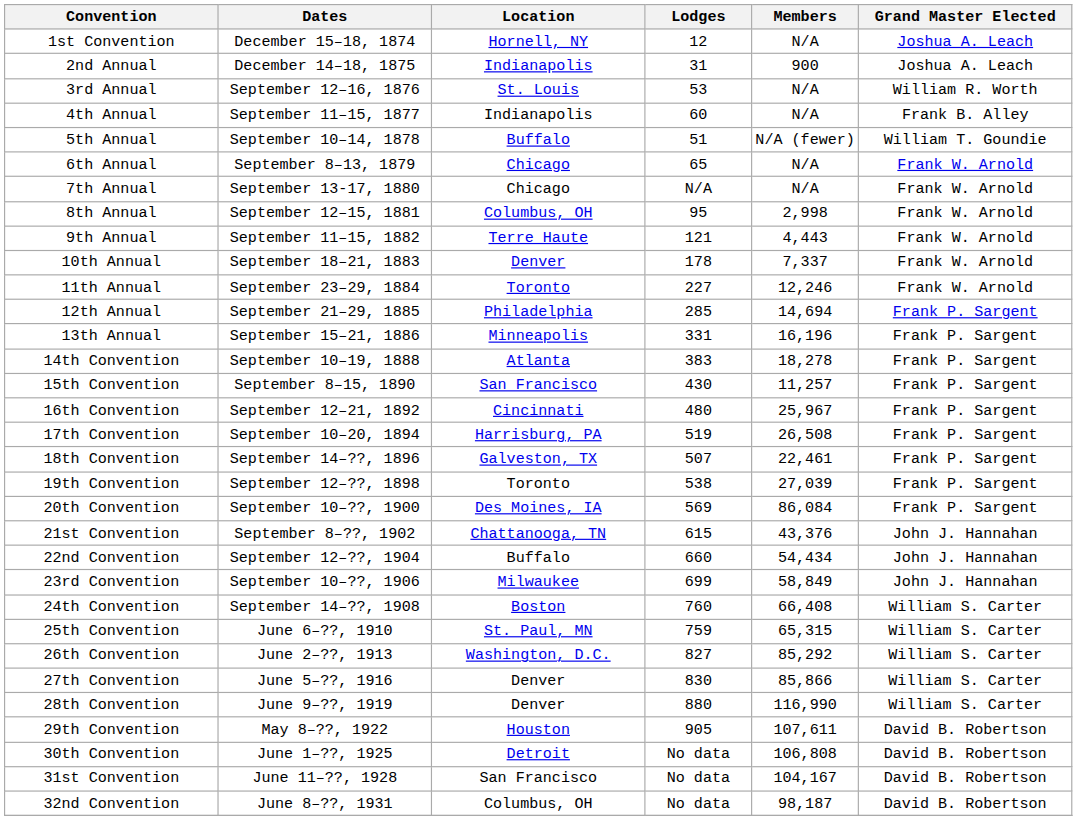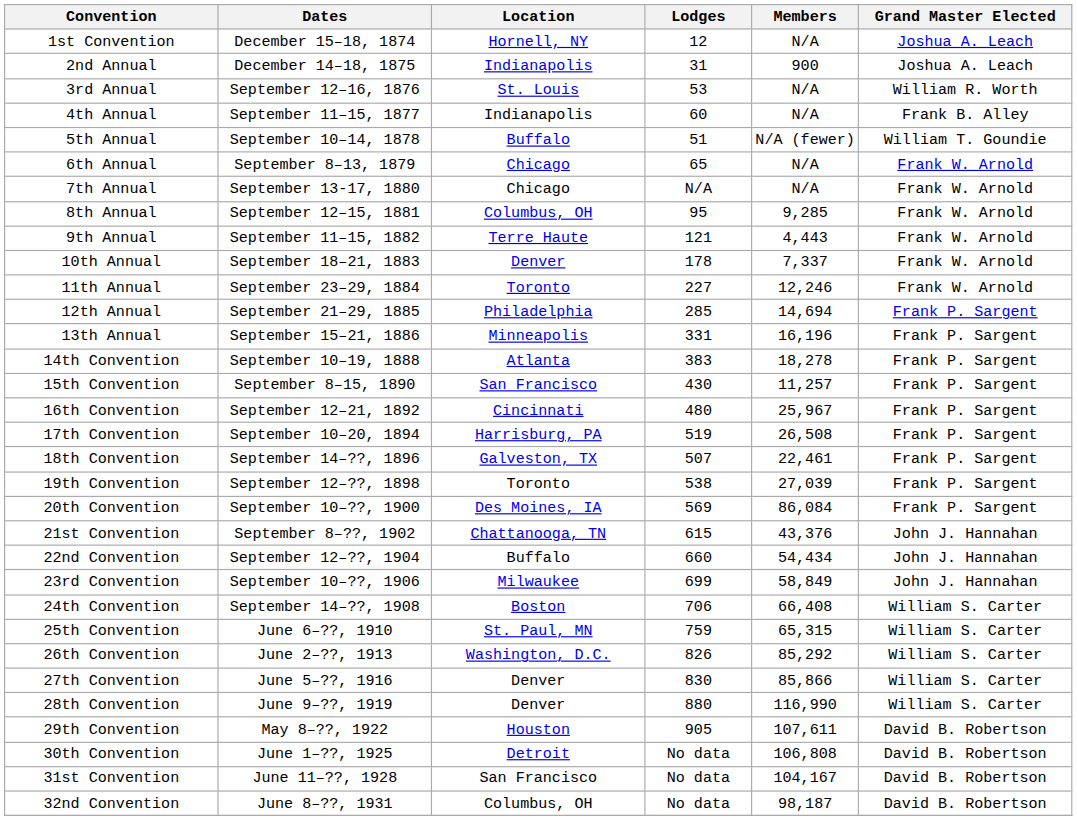 <table class="wikitable" border="1" style="Background:#ffffff">
 <tr>
 <th width=20%>Convention</th>
 <th width=20%>Dates</th>
 <th width=20%>Location</th>
 <th width=10%>Lodges</th>
 <th width=10%>Members</th>
 <th>Grand Master Elected</th>
 </tr>
 <tr>
 <td align="center">1st Convention</td>
 <td align="center">December 15–18, 1874</td>
 <td align="center"><a href='#'>Hornell, NY</a></td>
 <td align="center">12</td>
 <td align="center">N/A</td>
 <td align="center"><a href='#'>Joshua A. Leach</a></td>
 </tr>
 <tr>
 <td align="center">2nd Annual</td>
 <td align="center">December 14–18, 1875</td>
 <td align="center"><a href='#'>Indianapolis</a></td>
 <td align="center">31</td>
 <td align="center">900</td>
 <td align="center">Joshua A. Leach</td>
 </tr>
 <tr>
 <td align="center">3rd Annual</td>
 <td align="center">September 12–16, 1876</td>
 <td align="center"><a href='#'>St. Louis</a></td>
 <td align="center">53</td>
 <td align="center">N/A</td>
 <td align="center">William R. Worth</td>
 </tr>
 <tr>
 <td align="center">4th Annual</td>
 <td align="center">September 11–15, 1877</td>
 <td align="center">Indianapolis</td>
 <td align="center">60</td>
 <td align="center">N/A</td>
 <td align="center">Frank B. Alley</td>
 </tr>
 <tr>
 <td align="center">5th Annual</td>
 <td align="center">September 10–14, 1878</td>
 <td align="center"><a href='#'>Buffalo</a></td>
 <td align="center">51</td>
 <td align="center">N/A (fewer)</td>
 <td align="center">William T. Goundie</td>
 </tr>
 <tr>
 <td align="center">6th Annual</td>
 <td align="center">September 8–13, 1879</td>
 <td align="center"><a href='#'>Chicago</a></td>
 <td align="center">65</td>
 <td align="center">N/A</td>
 <td align="center"><a href='#'>Frank W. Arnold</a></td>
 </tr>
 <tr>
 <td align="center">7th Annual</td>
 <td align="center">September 13-17, 1880</td>
 <td align="center">Chicago</td>
 <td align="center">N/A</td>
 <td align="center">N/A</td>
 <td align="center">Frank W. Arnold</td>
 </tr>
 <tr>
 <td align="center">8th Annual</td>
 <td align="center">September 12–15, 1881</td>
 <td align="center"><a href='#'>Columbus, OH</a></td>
 <td align="center">95</td>
-<td align="center">2,998</td>
+<td align="center">9,285</td>
 <td align="center">Frank W. Arnold</td>
 </tr>
 <tr>
 <td align="center">9th Annual</td>
 <td align="center">September 11–15, 1882</td>
 <td align="center"><a href='#'>Terre Haute</a></td>
 <td align="center">121</td>
 <td align="center">4,443</td>
 <td align="center">Frank W. Arnold</td>
 </tr>
 <tr>
 <td align="center">10th Annual</td>
 <td align="center">September 18–21, 1883</td>
 <td align="center"><a href='#'>Denver</a></td>
 <td align="center">178</td>
 <td align="center">7,337</td>
 <td align="center">Frank W. Arnold</td>
 </tr>
 <tr>
 <td align="center">11th Annual</td>
 <td align="center">September 23–29, 1884</td>
 <td align="center"><a href='#'>Toronto</a></td>
 <td align="center">227</td>
 <td align="center">12,246</td>
 <td align="center">Frank W. Arnold</td>
 </tr>
 <tr>
 <td align="center">12th Annual</td>
 <td align="center">September 21–29, 1885</td>
 <td align="center"><a href='#'>Philadelphia</a></td>
 <td align="center">285</td>
 <td align="center">14,694</td>
 <td align="center"><a href='#'>Frank P. Sargent</a></td>
 </tr>
 <tr>
 <td align="center">13th Annual</td>
 <td align="center">September 15–21, 1886</td>
 <td align="center"><a href='#'>Minneapolis</a></td>
 <td align="center">331</td>
 <td align="center">16,196</td>
 <td align="center">Frank P. Sargent</td>
 </tr>
 <tr>
 <td align="center">14th Convention</td>
 <td align="center">September 10–19, 1888</td>
 <td align="center"><a href='#'>Atlanta</a></td>
 <td align="center">383</td>
 <td align="center">18,278</td>
 <td align="center">Frank P. Sargent</td>
 </tr>
 <tr>
 <td align="center">15th Convention</td>
 <td align="center">September 8–15, 1890</td>
 <td align="center"><a href='#'>San Francisco</a></td>
 <td align="center">430</td>
 <td align="center">11,257</td>
 <td align="center">Frank P. Sargent</td>
 </tr>
 <tr>
 <td align="center">16th Convention</td>
 <td align="center">September 12–21, 1892</td>
 <td align="center"><a href='#'>Cincinnati</a></td>
 <td align="center">480</td>
 <td align="center">25,967</td>
 <td align="center">Frank P. Sargent</td>
 </tr>
 <tr>
 <td align="center">17th Convention</td>
 <td align="center">September 10–20, 1894</td>
 <td align="center"><a href='#'>Harrisburg, PA</a></td>
 <td align="center">519</td>
 <td align="center">26,508</td>
 <td align="center">Frank P. Sargent</td>
 </tr>
 <tr>
 <td align="center">18th Convention</td>
 <td align="center">September 14–??, 1896</td>
 <td align="center"><a href='#'>Galveston, TX</a></td>
 <td align="center">507</td>
 <td align="center">22,461</td>
 <td align="center">Frank P. Sargent</td>
 </tr>
 <tr>
 <td align="center">19th Convention</td>
 <td align="center">September 12–??, 1898</td>
 <td align="center">Toronto</td>
 <td align="center">538</td>
 <td align="center">27,039</td>
 <td align="center">Frank P. Sargent</td>
 </tr>
 <tr>
 <td align="center">20th Convention</td>
 <td align="center">September 10–??, 1900</td>
 <td align="center"><a href='#'>Des Moines, IA</a></td>
 <td align="center">569</td>
 <td align="center">86,084</td>
 <td align="center">Frank P. Sargent</td>
 </tr>
 <tr>
 <td align="center">21st Convention</td>
 <td align="center">September 8–??, 1902</td>
 <td align="center"><a href='#'>Chattanooga, TN</a></td>
 <td align="center">615</td>
 <td align="center">43,376</td>
 <td align="center">John J. Hannahan</td>
 </tr>
 <tr>
 <td align="center">22nd Convention</td>
 <td align="center">September 12–??, 1904</td>
 <td align="center">Buffalo</td>
 <td align="center">660</td>
 <td align="center">54,434</td>
 <td align="center">John J. Hannahan</td>
 </tr>
 <tr>
 <td align="center">23rd Convention</td>
 <td align="center">September 10–??, 1906</td>
 <td align="center"><a href='#'>Milwaukee</a></td>
 <td align="center">699</td>
 <td align="center">58,849</td>
 <td align="center">John J. Hannahan</td>
 </tr>
 <tr>
 <td align="center">24th Convention</td>
 <td align="center">September 14–??, 1908</td>
 <td align="center"><a href='#'>Boston</a></td>
-<td align="center">760</td>
+<td align="center">706</td>
 <td align="center">66,408</td>
 <td align="center">William S. Carter</td>
 </tr>
 <tr>
 <td align="center">25th Convention</td>
 <td align="center">June 6–??, 1910</td>
 <td align="center"><a href='#'>St. Paul, MN</a></td>
 <td align="center">759</td>
 <td align="center">65,315</td>
 <td align="center">William S. Carter</td>
 </tr>
 <tr>
 <td align="center">26th Convention</td>
 <td align="center">June 2–??, 1913</td>
 <td align="center"><a href='#'>Washington, D.C.</a></td>
-<td align="center">827</td>
+<td align="center">826</td>
 <td align="center">85,292</td>
 <td align="center">William S. Carter</td>
 </tr>
 <tr>
 <td align="center">27th Convention</td>
 <td align="center">June 5–??, 1916</td>
 <td align="center">Denver</td>
 <td align="center">830</td>
 <td align="center">85,866</td>
 <td align="center">William S. Carter</td>
 </tr>
 <tr>
 <td align="center">28th Convention</td>
 <td align="center">June 9–??, 1919</td>
 <td align="center">Denver</td>
 <td align="center">880</td>
 <td align="center">116,990</td>
 <td align="center">William S. Carter</td>
 </tr>
 <tr>
 <td align="center">29th Convention</td>
 <td align="center">May 8–??, 1922</td>
 <td align="center"><a href='#'>Houston</a></td>
 <td align="center">905</td>
 <td align="center">107,611</td>
 <td align="center">David B. Robertson</td>
 </tr>
 <tr>
 <td align="center">30th Convention</td>
 <td align="center">June 1–??, 1925</td>
 <td align="center"><a href='#'>Detroit</a></td>
 <td align="center">No data</td>
 <td align="center">106,808</td>
 <td align="center">David B. Robertson</td>
 </tr>
 <tr>
 <td align="center">31st Convention</td>
 <td align="center">June 11–??, 1928</td>
 <td align="center">San Francisco</td>
 <td align="center">No data</td>
 <td align="center">104,167</td>
 <td align="center">David B. Robertson</td>
 </tr>
 <tr>
 <td align="center">32nd Convention</td>
 <td align="center">June 8–??, 1931</td>
 <td align="center">Columbus, OH</td>
 <td align="center">No data</td>
 <td align="center">98,187</td>
 <td align="center">David B. Robertson</td>
 </tr>
 <tr>
 </tr>
 </table>
